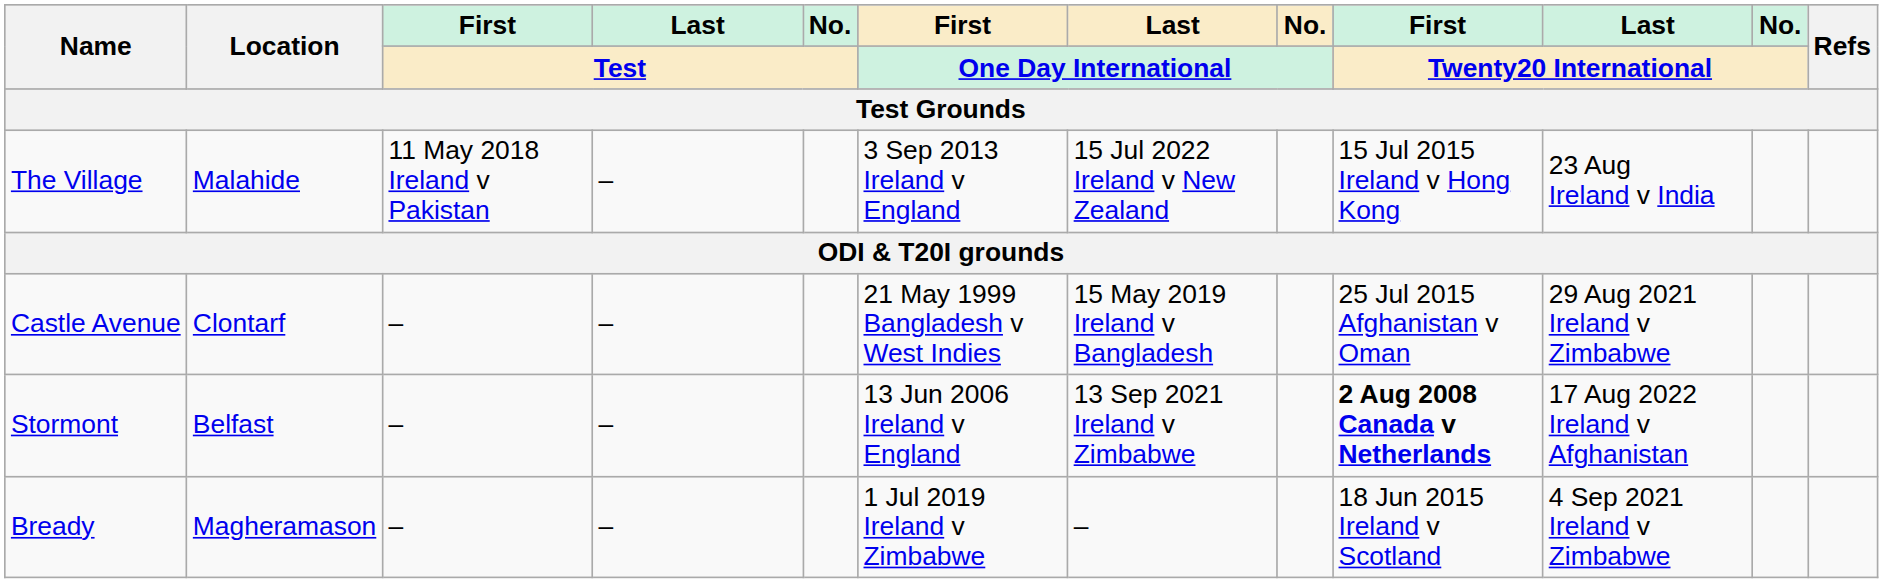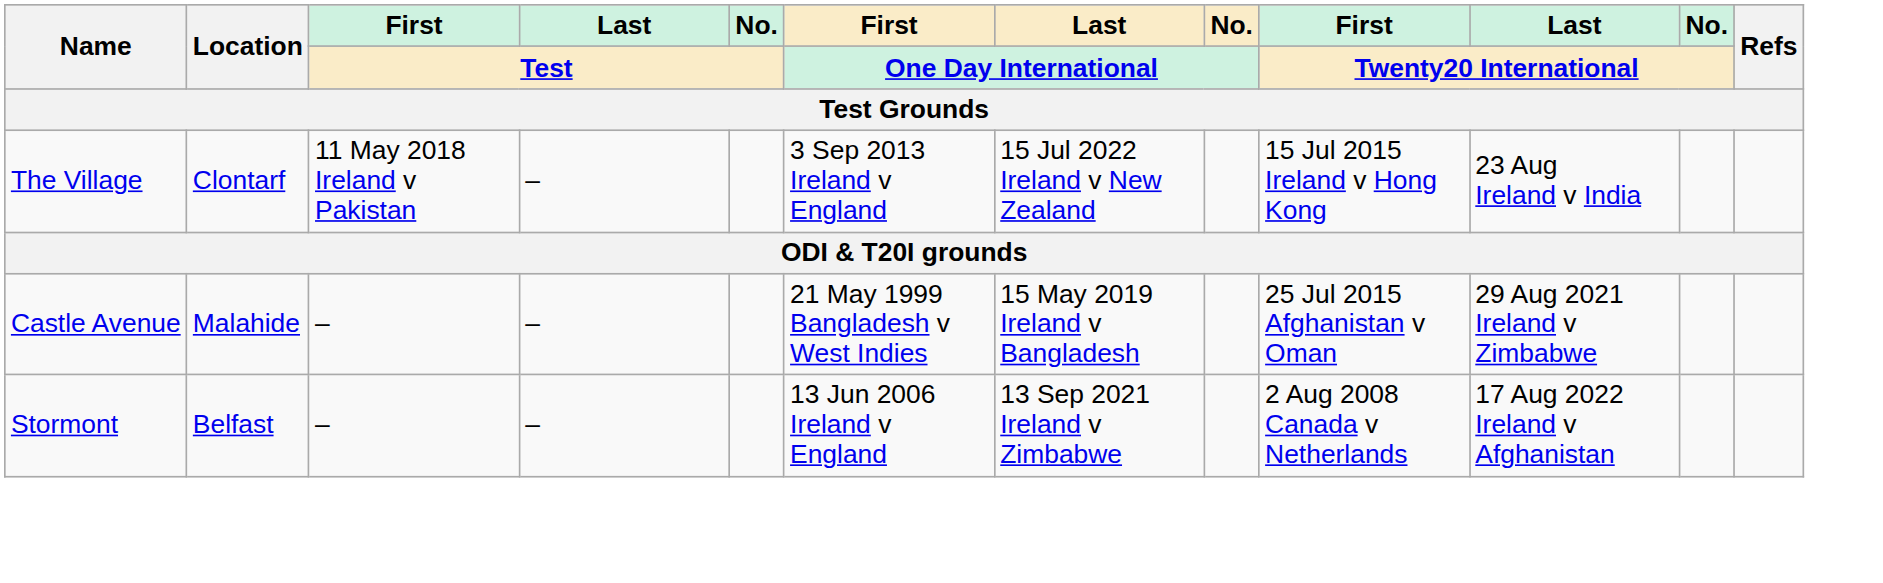 <table class="wikitable sortable">
 <tr>
 <th rowspan="2">Name</th>
 <th rowspan="2">Location</th>
 <th width="120" class="sortable" style="background:#cef2e0">First</th>
 <th width="120" class="sortable" style="background:#cef2e0">Last</th>
 <th style="background:#cef2e0">No.</th>
 <th width="120" class="sortable" style="background:#faecc8">First</th>
 <th width="120" class="sortable" style="background:#faecc8">Last</th>
 <th style="background:#faecc8">No.</th>
 <th width="120" class="sortable" style="background:#cef2e0">First</th>
 <th width="120" class="sortable" style="background:#cef2e0">Last</th>
 <th style="background:#cef2e0">No.</th>
 <th rowspan="2" class="unsortable">Refs</th>
 </tr>
 <tr class="unsortable">
 <th colspan="3" style="background:#faecc8"><a href='#'>Test</a></th>
 <th colspan="3" style="background:#cef2e0"><a href='#'>One Day International</a></th>
 <th colspan="3" style="background:#faecc8"><a href='#'>Twenty20 International</a></th>
 </tr>
 <tr>
 <th colspan=12>Test Grounds</th>
 </tr>
 <tr>
 <td><a href='#'>The Village</a></td>
-<td><a href='#'>Malahide</a></td>
+<td><a href='#'>Clontarf</a></td>
 <td>11 May 2018<br><a href='#'>Ireland</a> v <a href='#'>Pakistan</a></td>
 <td>–</td>
 <td><strong></strong></td>
 <td>3 Sep 2013<br><a href='#'>Ireland</a> v <a href='#'>England</a></td>
 <td>15 Jul 2022<br><a href='#'>Ireland</a> v <a href='#'>New Zealand</a></td>
 <td><strong></strong></td>
 <td>15 Jul 2015<br><a href='#'>Ireland</a> v <a href='#'>Hong Kong</a></td>
 <td>23 Aug<br><a href='#'>Ireland</a> v <a href='#'>India</a></td>
 <td><strong></strong></td>
 <td></td>
 </tr>
 <tr>
 <th colspan=12 bgcolor="yellow">ODI & T20I grounds</th>
 </tr>
 <tr>
 <td><a href='#'>Castle Avenue</a></td>
-<td><a href='#'>Clontarf</a></td>
+<td><a href='#'>Malahide</a></td>
 <td>–</td>
 <td>–</td>
 <td><strong></strong></td>
 <td>21 May 1999<br><a href='#'>Bangladesh</a> v <a href='#'>West Indies</a></td>
 <td>15 May 2019<br><a href='#'>Ireland</a> v<br><a href='#'>Bangladesh</a></td>
 <td><strong></strong></td>
 <td>25 Jul 2015<br><a href='#'>Afghanistan</a> v <a href='#'>Oman</a></td>
 <td>29 Aug 2021<br><a href='#'>Ireland</a> v <a href='#'>Zimbabwe</a></td>
 <td><strong></strong></td>
 <td></td>
 </tr>
 <tr>
 <td><a href='#'>Stormont</a></td>
 <td><a href='#'>Belfast</a></td>
 <td>–</td>
 <td>–</td>
 <td><strong></strong></td>
 <td>13 Jun 2006<br><a href='#'>Ireland</a> v <a href='#'>England</a></td>
 <td>13 Sep 2021<br><a href='#'>Ireland</a> v <a href='#'>Zimbabwe</a></td>
 <td><strong></strong></td>
-<td><strong>2 Aug 2008<br><a href='#'>Canada</a> v <a href='#'>Netherlands</a></strong></td>
+<td>2 Aug 2008<br><a href='#'>Canada</a> v <a href='#'>Netherlands</a></td>
 <td>17 Aug 2022<br><a href='#'>Ireland</a> v <a href='#'>Afghanistan</a></td>
 <td><strong></strong></td>
 <td></td>
 </tr>
-<tr>
-<td><a href='#'>Bready</a></td>
-<td><a href='#'>Magheramason</a></td>
-<td>–</td>
-<td>–</td>
-<td><strong></strong></td>
-<td>1 Jul 2019<br><a href='#'>Ireland</a> v <a href='#'>Zimbabwe</a></td>
-<td>–</td>
-<td><strong></strong></td>
-<td>18 Jun 2015<br><a href='#'>Ireland</a> v <a href='#'>Scotland</a></td>
-<td>4 Sep 2021<br><a href='#'>Ireland</a> v <a href='#'>Zimbabwe</a></td>
-<td><strong></strong></td>
-<td></td>
-</tr>
 </table>
